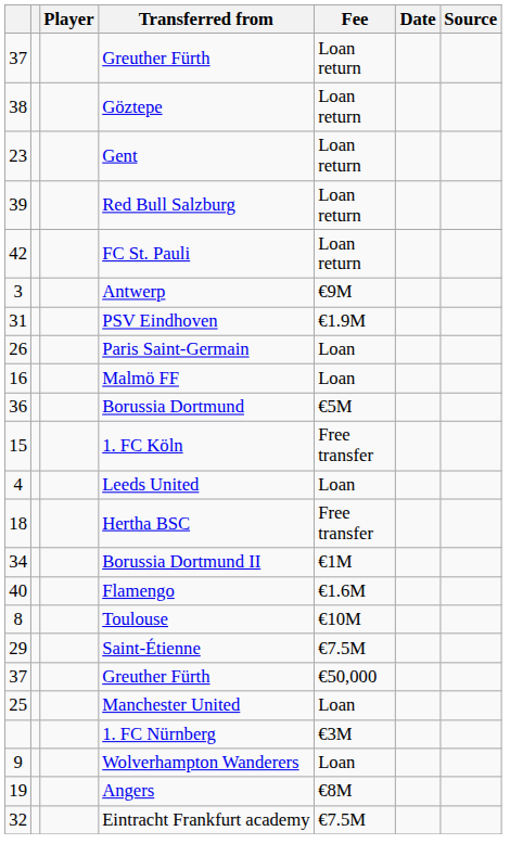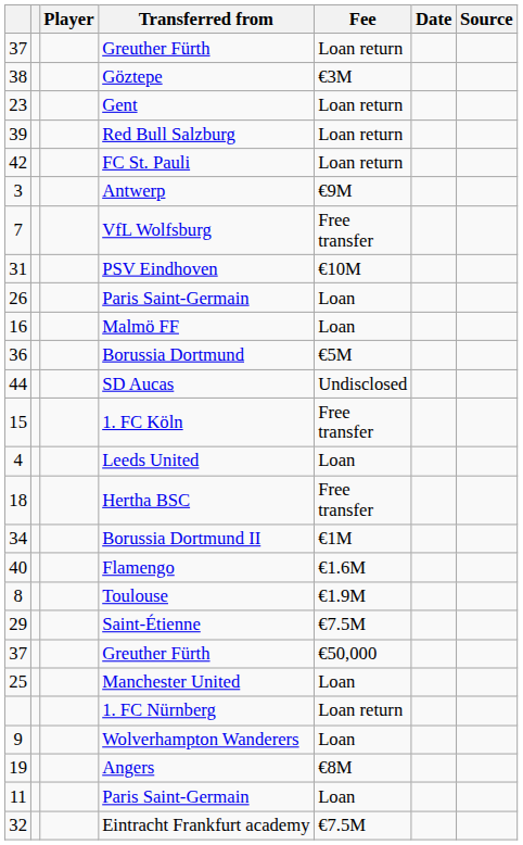 <table class="wikitable">
 <tr>
 <th></th>
 <th></th>
 <th scope=col>Player</th>
 <th>Transferred from</th>
 <th scope=col; style="width: 65px;" data-sort-type=currency>Fee</th>
 <th scope=col>Date</th>
 <th scope=col>Source</th>
 </tr>
 <tr>
 <td align=center>37</td>
 <td align=center></td>
 <td></td>
 <td> <a href='#'>Greuther Fürth</a></td>
 <td>Loan return</td>
 <td></td>
 <td></td>
 </tr>
 <tr>
 <td align=center>38</td>
 <td align=center></td>
 <td></td>
 <td> <a href='#'>Göztepe</a></td>
-<td>Loan return</td>
+<td>€3M</td>
 <td></td>
 <td></td>
 </tr>
 <tr>
 <td align=center>23</td>
 <td align=center></td>
 <td></td>
 <td> <a href='#'>Gent</a></td>
 <td>Loan return</td>
 <td></td>
 <td></td>
 </tr>
 <tr>
 <td align=center>39</td>
 <td align=center></td>
 <td></td>
 <td> <a href='#'>Red Bull Salzburg</a></td>
 <td>Loan return</td>
 <td></td>
 <td></td>
 </tr>
 <tr>
 <td align=center>42</td>
 <td align=center></td>
 <td></td>
 <td> <a href='#'>FC St. Pauli</a></td>
 <td>Loan return</td>
 <td></td>
 <td></td>
 </tr>
 <tr>
 <td align=center>3</td>
 <td align=center></td>
 <td></td>
 <td> <a href='#'>Antwerp</a></td>
 <td>€9M</td>
 <td></td>
 <td></td>
 </tr>
 <tr>
+<td align=center>7</td>
+<td align=center></td>
+<td></td>
+<td> <a href='#'>VfL Wolfsburg</a></td>
+<td>Free transfer</td>
+<td></td>
+<td></td>
+</tr>
+<tr>
 <td align=center>31</td>
 <td align=center></td>
 <td></td>
 <td> <a href='#'>PSV Eindhoven</a></td>
-<td>€1.9M</td>
+<td>€10M</td>
 <td></td>
 <td></td>
 </tr>
 <tr>
 <td align=center>26</td>
 <td align=center></td>
 <td></td>
 <td> <a href='#'>Paris Saint-Germain</a></td>
 <td>Loan</td>
 <td></td>
 <td></td>
 </tr>
 <tr>
 <td align=center>16</td>
 <td align=center></td>
 <td></td>
 <td> <a href='#'>Malmö FF</a></td>
 <td>Loan</td>
 <td></td>
 <td></td>
 </tr>
 <tr>
 <td align=center>36</td>
 <td align=center></td>
 <td></td>
 <td> <a href='#'>Borussia Dortmund</a></td>
 <td>€5M</td>
+<td></td>
+<td></td>
+</tr>
+<tr>
+<td align=center>44</td>
+<td align=center></td>
+<td></td>
+<td> <a href='#'>SD Aucas</a></td>
+<td>Undisclosed</td>
 <td></td>
 <td></td>
 </tr>
 <tr>
 <td align=center>15</td>
 <td align=center></td>
 <td></td>
 <td> <a href='#'>1. FC Köln</a></td>
 <td>Free transfer</td>
 <td></td>
 <td></td>
 </tr>
 <tr>
 <td align=center>4</td>
 <td align=center></td>
 <td></td>
 <td> <a href='#'>Leeds United</a></td>
 <td>Loan</td>
 <td></td>
 <td></td>
 </tr>
 <tr>
 <td align=center>18</td>
 <td align=center></td>
 <td></td>
 <td> <a href='#'>Hertha BSC</a></td>
 <td>Free transfer</td>
 <td></td>
 <td></td>
 </tr>
 <tr>
 <td align=center>34</td>
 <td align=center></td>
 <td></td>
 <td> <a href='#'>Borussia Dortmund II</a></td>
 <td>€1M</td>
 <td></td>
 <td></td>
 </tr>
 <tr>
 <td align=center>40</td>
 <td align=center></td>
 <td></td>
 <td> <a href='#'>Flamengo</a></td>
 <td>€1.6M</td>
 <td></td>
 <td></td>
 </tr>
 <tr>
 <td align=center>8</td>
 <td align=center></td>
 <td></td>
 <td> <a href='#'>Toulouse</a></td>
-<td>€10M</td>
+<td>€1.9M</td>
 <td></td>
 <td></td>
 </tr>
 <tr>
 <td align=center>29</td>
 <td align=center></td>
 <td></td>
 <td> <a href='#'>Saint-Étienne</a></td>
 <td>€7.5M</td>
 <td></td>
 <td></td>
 </tr>
 <tr>
 <td align=center>37</td>
 <td align=center></td>
 <td></td>
 <td> <a href='#'>Greuther Fürth</a></td>
 <td>€50,000</td>
 <td></td>
 <td></td>
 </tr>
 <tr>
 <td align=center>25</td>
 <td align=center></td>
 <td></td>
 <td> <a href='#'>Manchester United</a></td>
 <td>Loan</td>
 <td></td>
 <td></td>
 </tr>
 <tr>
 <td align=center></td>
 <td align=center></td>
 <td></td>
 <td> <a href='#'>1. FC Nürnberg</a></td>
-<td>€3M</td>
+<td>Loan return</td>
 <td></td>
 <td></td>
 </tr>
 <tr>
 <td align=center>9</td>
 <td align=center></td>
 <td></td>
 <td> <a href='#'>Wolverhampton Wanderers</a></td>
 <td>Loan</td>
 <td></td>
 <td></td>
 </tr>
 <tr>
 <td align=center>19</td>
 <td align=center></td>
 <td></td>
 <td> <a href='#'>Angers</a></td>
 <td>€8M</td>
 <td></td>
 <td></td>
 </tr>
 <tr>
+<td align=center>11</td>
+<td align=center></td>
+<td></td>
+<td> <a href='#'>Paris Saint-Germain</a></td>
+<td>Loan</td>
+<td></td>
+<td></td>
+</tr>
+<tr>
 <td align=center>32</td>
 <td align=center></td>
 <td></td>
 <td> Eintracht Frankfurt academy</td>
 <td>€7.5M</td>
 <td></td>
 <td></td>
 </tr>
 </table>
